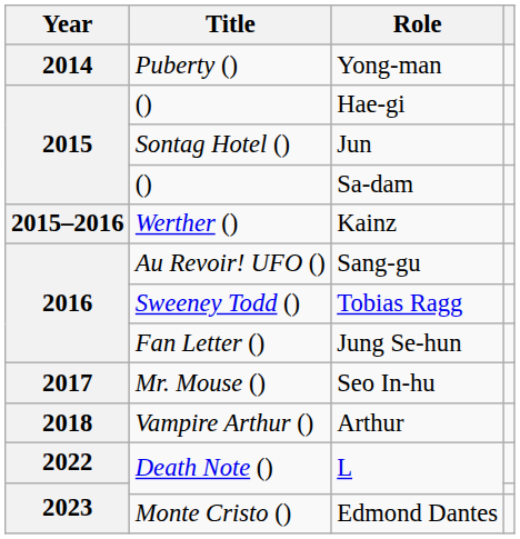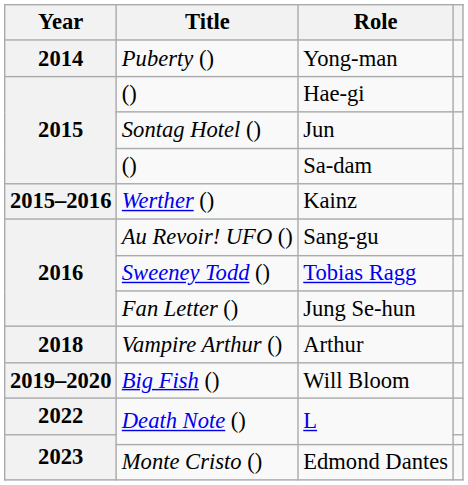 <table class="wikitable plainrowheaders sortable" style="text-align:left">
 <tr>
 <th scope="col">Year</th>
 <th scope="col">Title</th>
 <th scope="col">Role</th>
 <th scope="col" class="unsortable"></th>
 </tr>
 <tr>
 <th scope="row">2014</th>
 <td><em>Puberty</em> ()</td>
 <td>Yong-man</td>
 <td style="text-align:center"></td>
 </tr>
 <tr>
 <th scope="row"  rowspan="3">2015</th>
 <td><em></em> ()</td>
 <td>Hae-gi</td>
 <td style="text-align:center"></td>
 </tr>
 <tr>
 <td><em>Sontag Hotel</em> ()</td>
 <td>Jun</td>
 <td style="text-align:center"></td>
 </tr>
 <tr>
 <td><em></em> ()</td>
 <td>Sa-dam</td>
 <td style="text-align:center"></td>
 </tr>
 <tr>
 <th scope="row">2015–2016</th>
 <td><em><a href='#'>Werther</a></em> ()</td>
 <td>Kainz</td>
 <td style="text-align:center"></td>
 </tr>
 <tr>
 <th scope="row" rowspan="3">2016</th>
 <td><em>Au Revoir! UFO</em> ()</td>
 <td>Sang-gu</td>
 <td style="text-align:center"></td>
 </tr>
 <tr>
 <td><em><a href='#'>Sweeney Todd</a></em> ()</td>
 <td><a href='#'>Tobias Ragg</a></td>
 <td style="text-align:center"></td>
 </tr>
 <tr>
 <td><em>Fan Letter</em> ()</td>
 <td>Jung Se-hun</td>
 <td style="text-align:center"></td>
 </tr>
 <tr>
-<th scope="row">2017</th>
-<td><em>Mr. Mouse</em> ()</td>
-<td>Seo In-hu</td>
+<th scope="row">2018</th>
+<td><em>Vampire Arthur</em> ()</td>
+<td>Arthur</td>
 <td style="text-align:center"></td>
 </tr>
 <tr>
-<th scope="row">2018</th>
-<td><em>Vampire Arthur</em> ()</td>
-<td>Arthur</td>
+<th scope="row">2019–2020</th>
+<td><em><a href='#'>Big Fish</a></em> ()</td>
+<td>Will Bloom</td>
 <td style="text-align:center"></td>
 </tr>
 <tr>
 <th scope="row">2022</th>
 <td rowspan="2"><em><a href='#'>Death Note</a></em> ()</td>
 <td rowspan="2"><a href='#'>L</a></td>
 <td style="text-align:center"></td>
 </tr>
 <tr>
 <th scope="row" rowspan="2">2023</th>
 <td style="text-align:center"></td>
 </tr>
 <tr>
 <td><em>Monte Cristo</em> ()</td>
 <td>Edmond Dantes</td>
 <td style="text-align:center"></td>
 </tr>
 </table>
